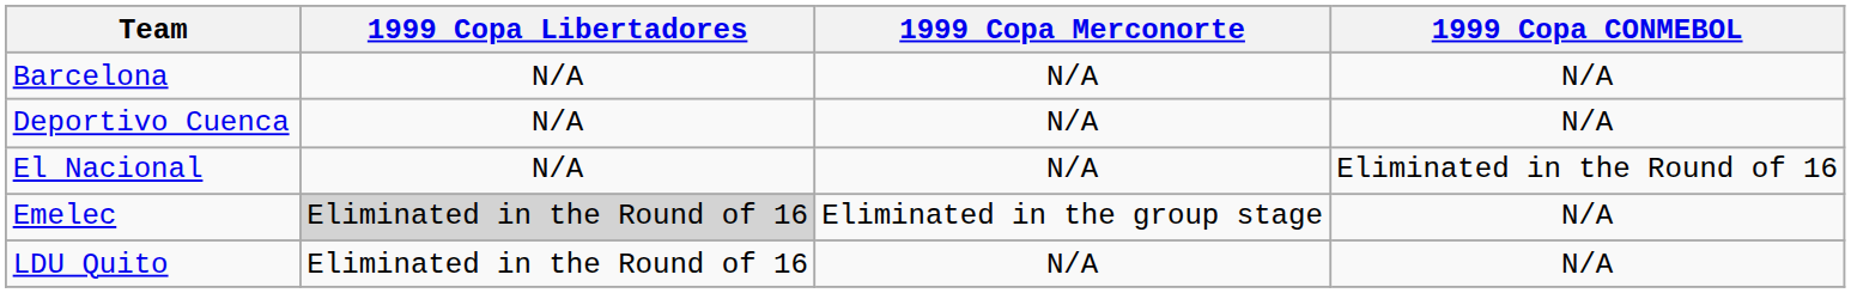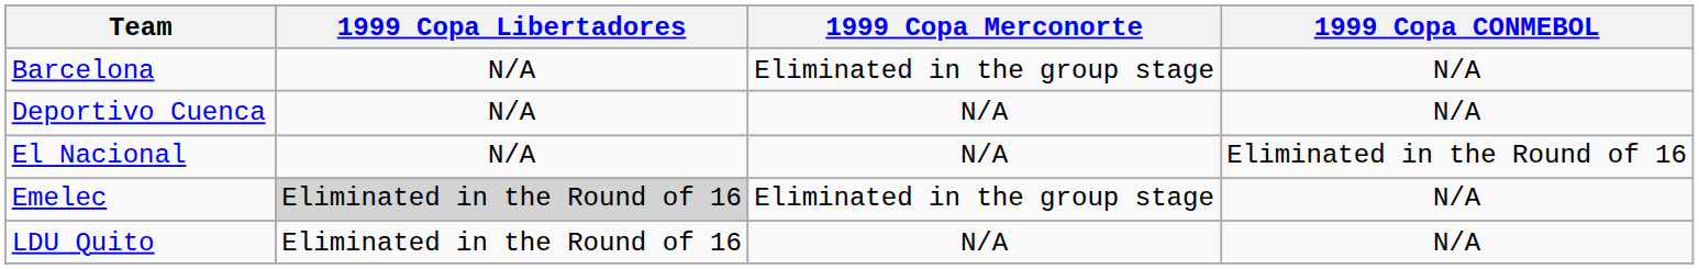 <table class="wikitable">
 <tr>
 <th width= 16%>Team</th>
 <th width= 28%><a href='#'>1999 Copa Libertadores</a></th>
 <th width= 28%><a href='#'>1999 Copa Merconorte</a></th>
 <th width= 28%><a href='#'>1999 Copa CONMEBOL</a></th>
 </tr>
 <tr align="center">
 <td align="left"><a href='#'>Barcelona</a></td>
 <td>N/A</td>
-<td>N/A</td>
+<td>Eliminated in the group stage</td>
 <td>N/A</td>
 </tr>
 <tr align="center">
 <td align="left"><a href='#'>Deportivo Cuenca</a></td>
 <td>N/A</td>
 <td>N/A</td>
 <td>N/A</td>
 </tr>
 <tr align="center">
 <td align="left"><a href='#'>El Nacional</a></td>
 <td>N/A</td>
 <td>N/A</td>
 <td>Eliminated in the Round of 16</td>
 </tr>
 <tr align="center">
 <td align="left"><a href='#'>Emelec</a></td>
 <td style="background: lightgrey;">Eliminated in the Round of 16</td>
 <td>Eliminated in the group stage</td>
 <td>N/A</td>
 </tr>
 <tr align="center">
 <td align="left"><a href='#'>LDU Quito</a></td>
 <td>Eliminated in the Round of 16</td>
 <td>N/A</td>
 <td>N/A</td>
 </tr>
 </table>
